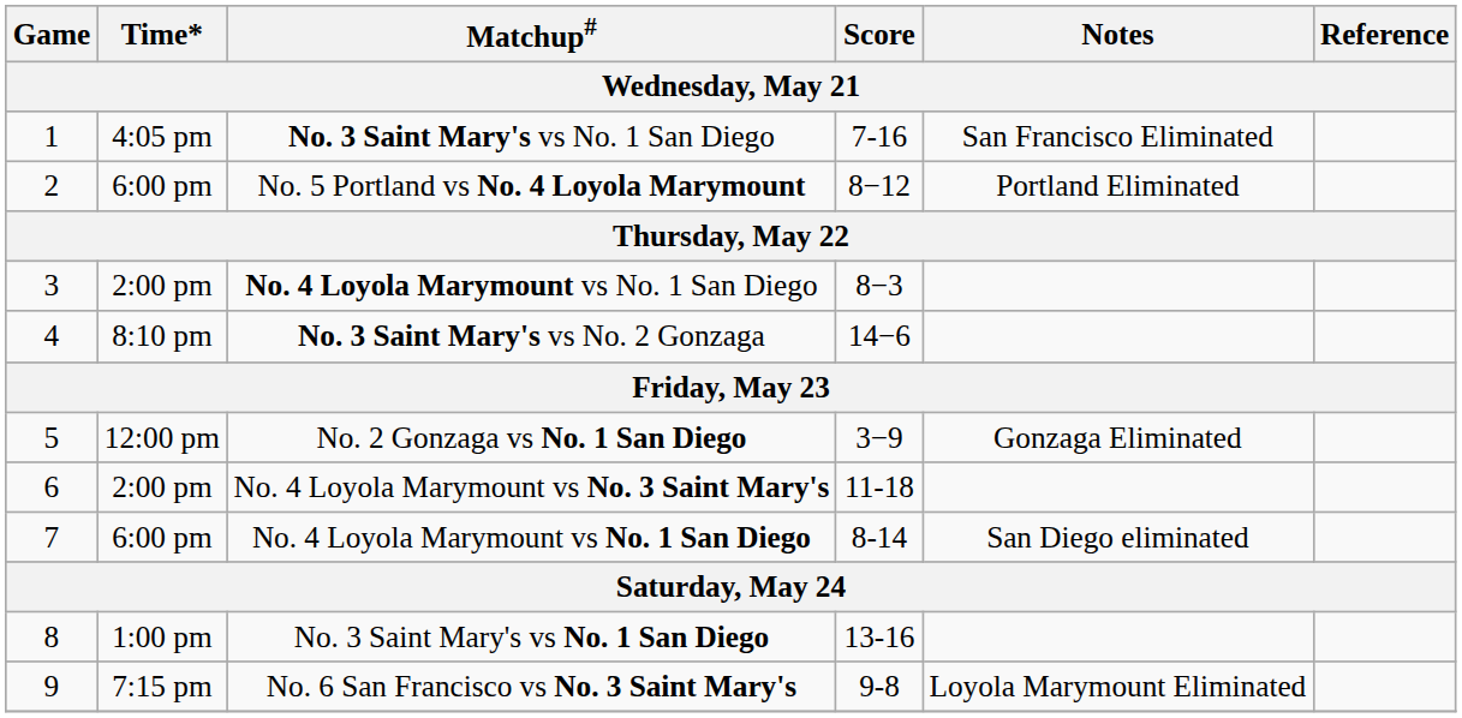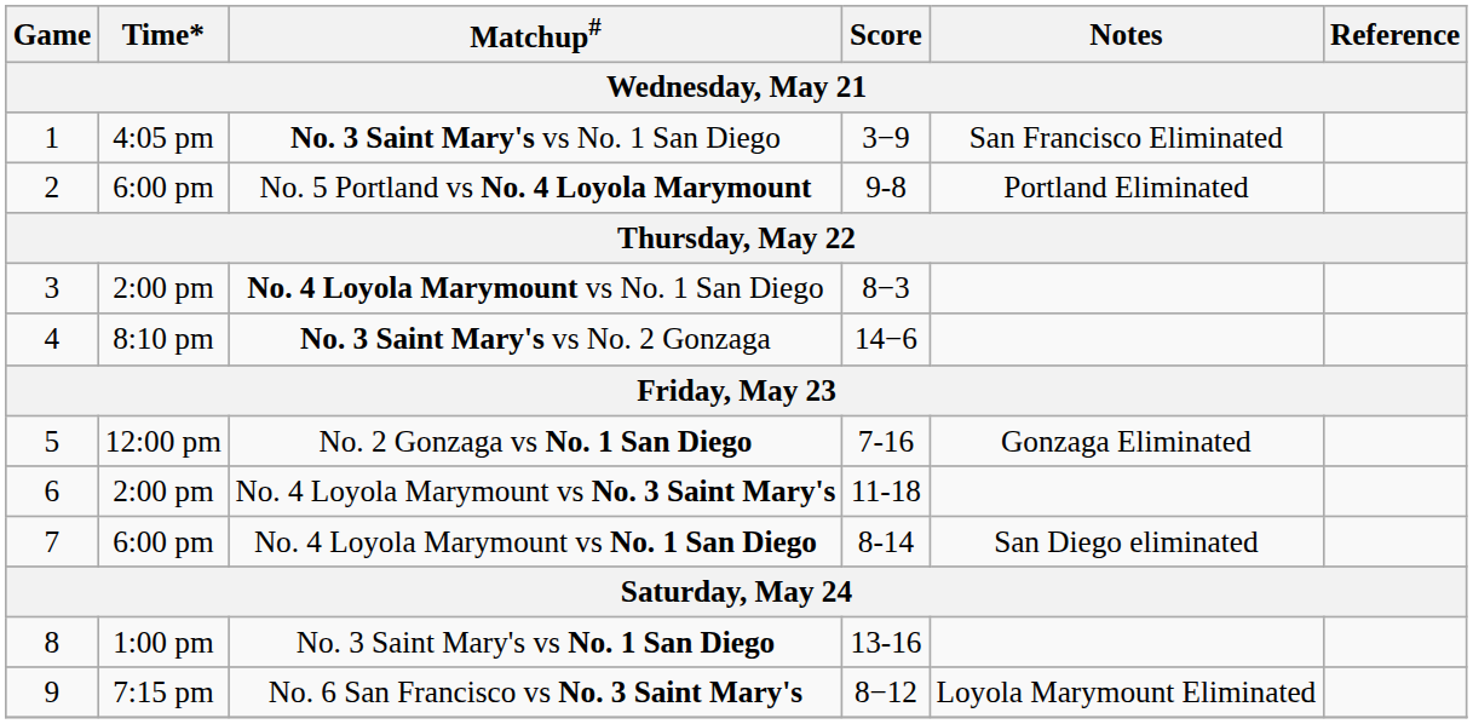 <table class="wikitable" style="font-size: 95%">
 <tr align="center">
 <th>Game</th>
 <th>Time*</th>
 <th>Matchup<sup>#</sup></th>
 <th>Score</th>
 <th>Notes</th>
 <th>Reference</th>
 </tr>
 <tr>
 <th colspan=7>Wednesday, May 21</th>
 </tr>
 <tr>
 <td style="text-align:center;">1</td>
 <td style="text-align:center;">4:05 pm</td>
 <td style="text-align:center;"><strong>No. 3 Saint Mary's</strong> vs No. 1 San Diego</td>
-<td style="text-align:center;">7-16</td>
+<td style="text-align:center;">3−9</td>
 <td style="text-align:center;">San Francisco Eliminated</td>
 <td style="text-align:center;"></td>
 </tr>
 <tr>
 <td style="text-align:center;">2</td>
 <td style="text-align:center;">6:00 pm</td>
 <td style="text-align:center;">No. 5 Portland vs <strong>No. 4 Loyola Marymount</strong></td>
-<td style="text-align:center;">8−12</td>
+<td style="text-align:center;">9-8</td>
 <td style="text-align:center;">Portland Eliminated</td>
 <td style="text-align:center;"></td>
 </tr>
 <tr>
 <th colspan=7>Thursday, May 22</th>
 </tr>
 <tr>
 <td style="text-align:center;">3</td>
 <td style="text-align:center;">2:00 pm</td>
 <td style="text-align:center;"><strong>No. 4 Loyola Marymount</strong> vs No. 1 San Diego</td>
 <td style="text-align:center;">8−3</td>
 <td style="text-align:center;"></td>
 <td style="text-align:center;"></td>
 </tr>
 <tr>
 <td style="text-align:center;">4</td>
 <td style="text-align:center;">8:10 pm</td>
 <td style="text-align:center;"><strong>No. 3 Saint Mary's</strong> vs No. 2 Gonzaga</td>
 <td style="text-align:center;">14−6</td>
 <td style="text-align:center;"></td>
 <td style="text-align:center;"></td>
 </tr>
 <tr>
 <th colspan=7>Friday, May 23</th>
 </tr>
 <tr>
 <td style="text-align:center;">5</td>
 <td style="text-align:center;">12:00 pm</td>
 <td style="text-align:center;">No. 2 Gonzaga vs <strong>No. 1 San Diego</strong></td>
-<td style="text-align:center;">3−9</td>
+<td style="text-align:center;">7-16</td>
 <td style="text-align:center;">Gonzaga Eliminated</td>
 <td style="text-align:center;"></td>
 </tr>
 <tr>
 <td style="text-align:center;">6</td>
 <td style="text-align:center;">2:00 pm</td>
 <td style="text-align:center;">No. 4 Loyola Marymount vs <strong>No. 3 Saint Mary's</strong></td>
 <td style="text-align:center;">11-18</td>
 <td style="text-align:center;"></td>
 <td style="text-align:center;"></td>
 </tr>
 <tr>
 <td style="text-align:center;">7</td>
 <td style="text-align:center;">6:00 pm</td>
 <td style="text-align:center;">No. 4 Loyola Marymount vs <strong>No. 1 San Diego</strong></td>
 <td style="text-align:center;">8-14</td>
 <td style="text-align:center;">San Diego eliminated</td>
 <td style="text-align:center;"></td>
 </tr>
 <tr>
 <th colspan=7>Saturday, May 24</th>
 </tr>
 <tr>
 <td style="text-align:center;">8</td>
 <td style="text-align:center;">1:00 pm</td>
 <td style="text-align:center;">No. 3 Saint Mary's vs <strong>No. 1 San Diego</strong></td>
 <td style="text-align:center;">13-16</td>
 <td style="text-align:center;"></td>
 <td style="text-align:center;"></td>
 </tr>
 <tr>
 <td style="text-align:center;">9</td>
 <td style="text-align:center;">7:15 pm</td>
 <td style="text-align:center;">No. 6 San Francisco vs <strong>No. 3 Saint Mary's</strong></td>
-<td style="text-align:center;">9-8</td>
+<td style="text-align:center;">8−12</td>
 <td style="text-align:center;">Loyola Marymount Eliminated</td>
 <td style="text-align:center;"></td>
 </tr>
 <tr>
 </tr>
 </table>
